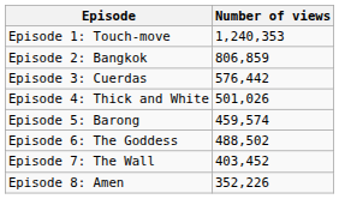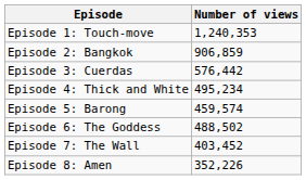 <table class="wikitable sortable">
 <tr>
 <th>Episode</th>
 <th>Number of views</th>
 </tr>
 <tr>
 <td>Episode 1: Touch-move</td>
 <td>1,240,353</td>
 </tr>
 <tr>
 <td>Episode 2: Bangkok</td>
-<td>806,859</td>
+<td>906,859</td>
 </tr>
 <tr>
 <td>Episode 3: Cuerdas</td>
 <td>576,442</td>
 </tr>
 <tr>
 <td>Episode 4: Thick and White</td>
-<td>501,026</td>
+<td>495,234</td>
 </tr>
 <tr>
 <td>Episode 5: Barong</td>
 <td>459,574</td>
 </tr>
 <tr>
 <td>Episode 6: The Goddess</td>
 <td>488,502</td>
 </tr>
 <tr>
 <td>Episode 7: The Wall</td>
 <td>403,452</td>
 </tr>
 <tr>
 <td>Episode 8: Amen</td>
 <td>352,226</td>
 </tr>
 </table>
